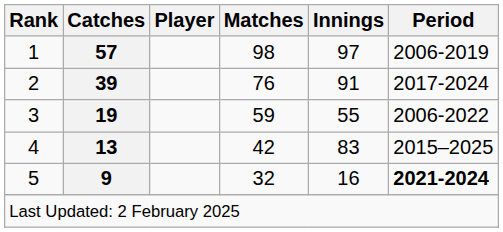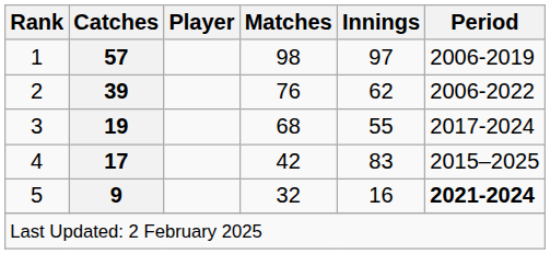 <table class="wikitable sortable">
 <tr>
 <th scope=col>Rank</th>
 <th scope=col>Catches</th>
 <th scope=col>Player</th>
 <th scope=col>Matches</th>
 <th scope=col>Innings</th>
 <th scope=col>Period</th>
 </tr>
 <tr>
 <td align=center>1</td>
 <th scope=row style=text-align:center;>57</th>
 <td></td>
 <td align=center>98</td>
 <td align=center>97</td>
 <td>2006-2019</td>
 </tr>
 <tr>
 <td align=center>2</td>
 <th scope=row style=text-align:center;>39</th>
 <td></td>
 <td align=center>76</td>
-<td align=center>91</td>
-<td>2017-2024</td>
+<td align=center>62</td>
+<td>2006-2022</td>
 </tr>
 <tr>
 <td align=center>3</td>
 <th scope=row style=text-align:center;>19</th>
 <td></td>
-<td align=center>59</td>
+<td align=center>68</td>
 <td align=center>55</td>
-<td>2006-2022</td>
+<td>2017-2024</td>
 </tr>
 <tr>
 <td align=center>4</td>
-<th scope=row style=text-align:center;>13</th>
+<th scope=row style=text-align:center;>17</th>
 <td></td>
 <td align=center>42</td>
 <td align="center">83</td>
 <td>2015–2025</td>
 </tr>
 <tr>
 <td align=center>5</td>
 <th scope=row style=text-align:center;>9</th>
 <td></td>
 <td align=center>32</td>
 <td align=center>16</td>
 <td><strong>2021-2024</strong></td>
 </tr>
 <tr>
 </tr>
 <tr class=sortbottom>
 <td colspan=6><small>Last Updated: 2 February 2025</small></td>
 </tr>
 </table>
